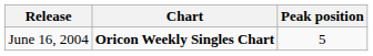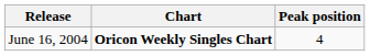 <table class="wikitable">
 <tr>
 <th>Release</th>
 <th>Chart</th>
 <th>Peak position</th>
 </tr>
 <tr>
 <td>June 16, 2004</td>
 <td><strong>Oricon Weekly Singles Chart</strong></td>
-<td align="center">5</td>
+<td align="center">4</td>
 </tr>
 </table>
